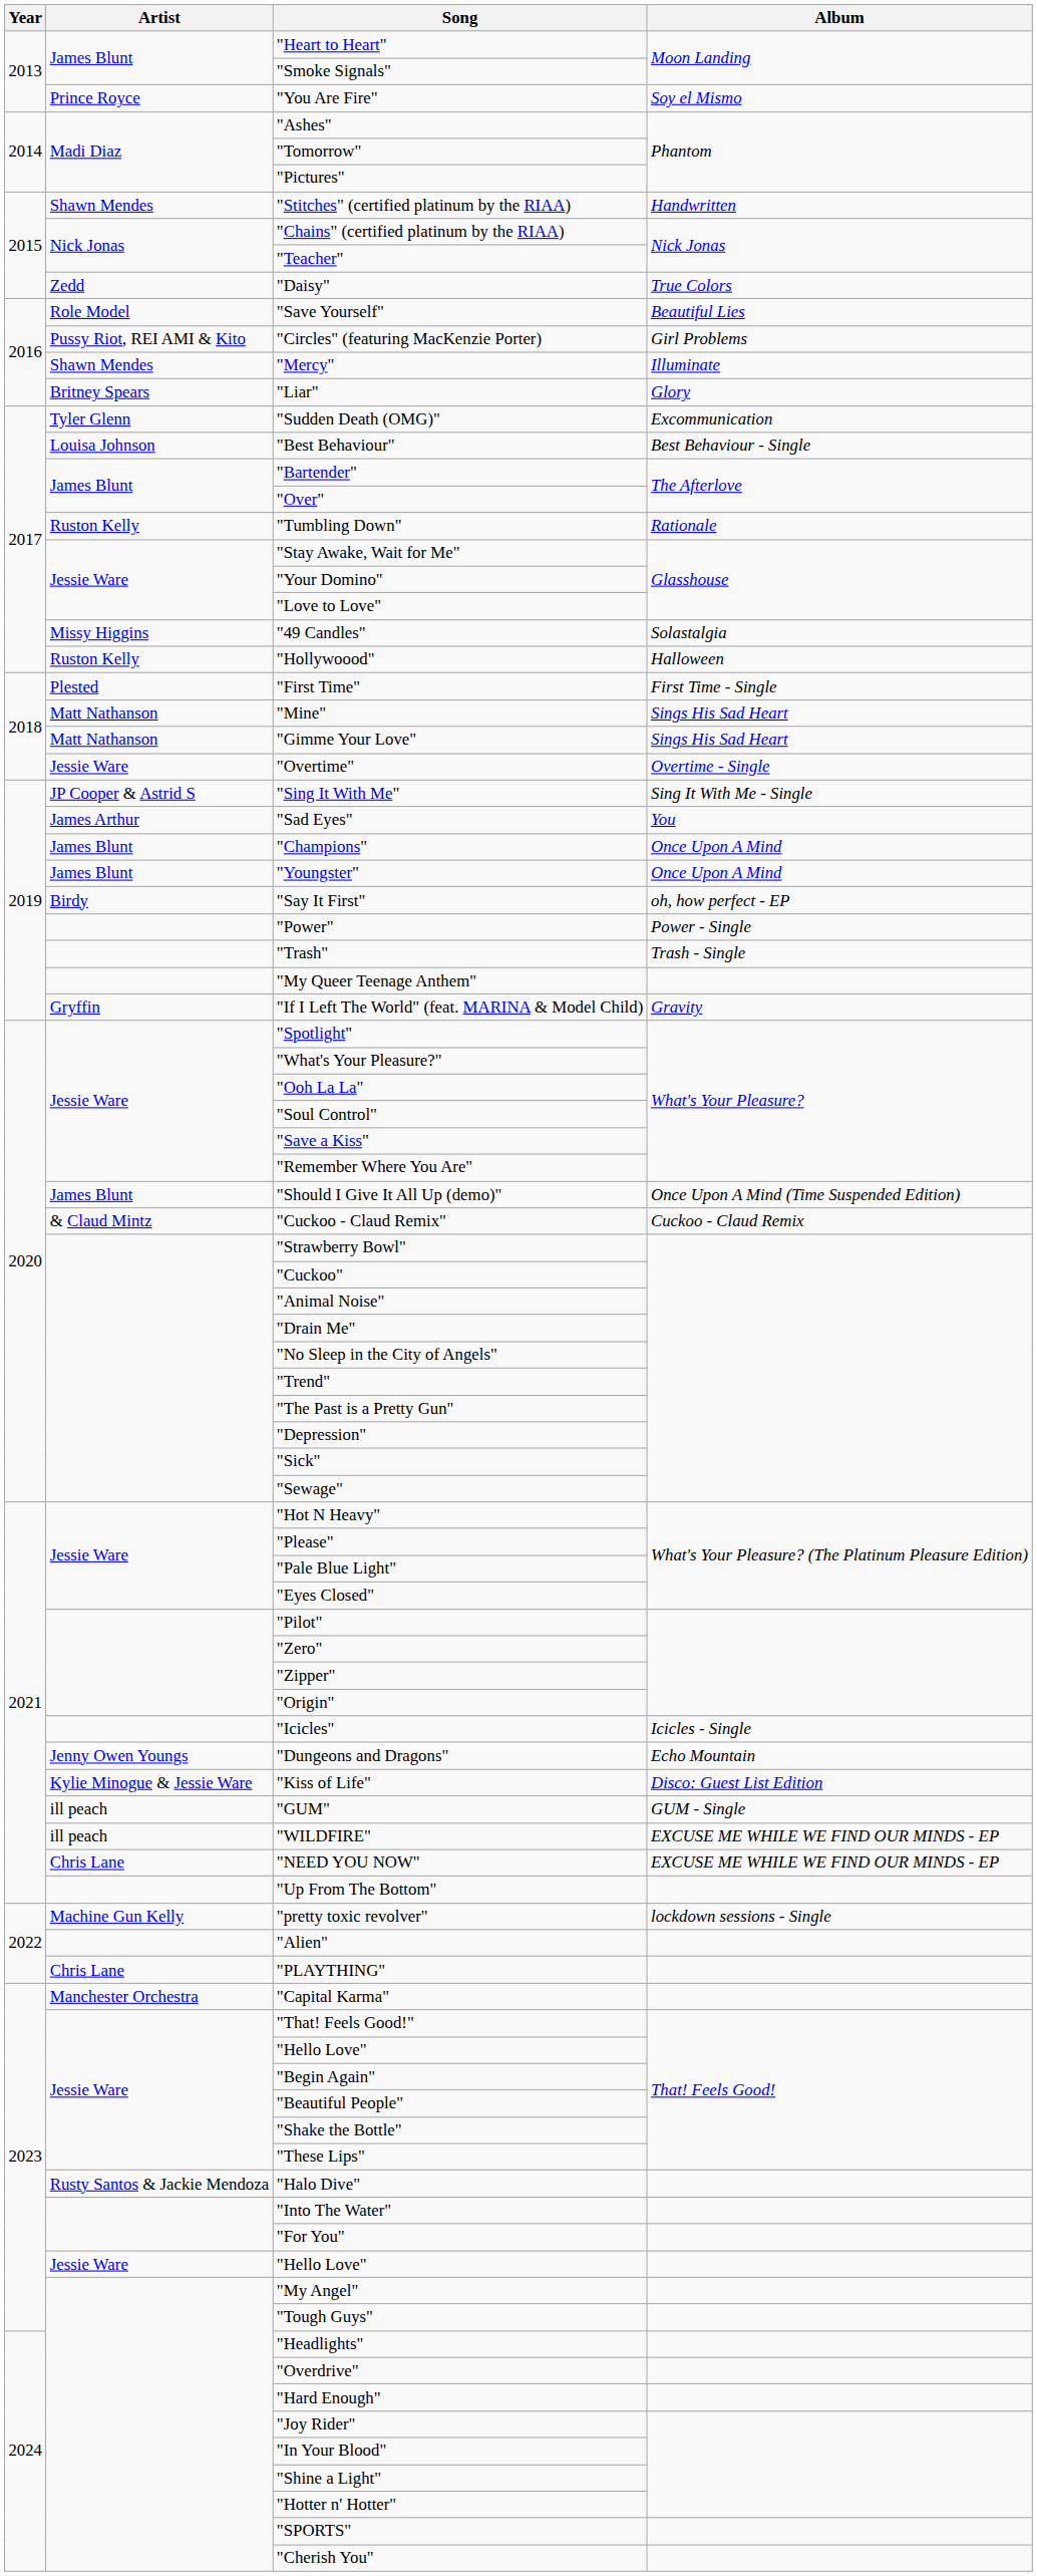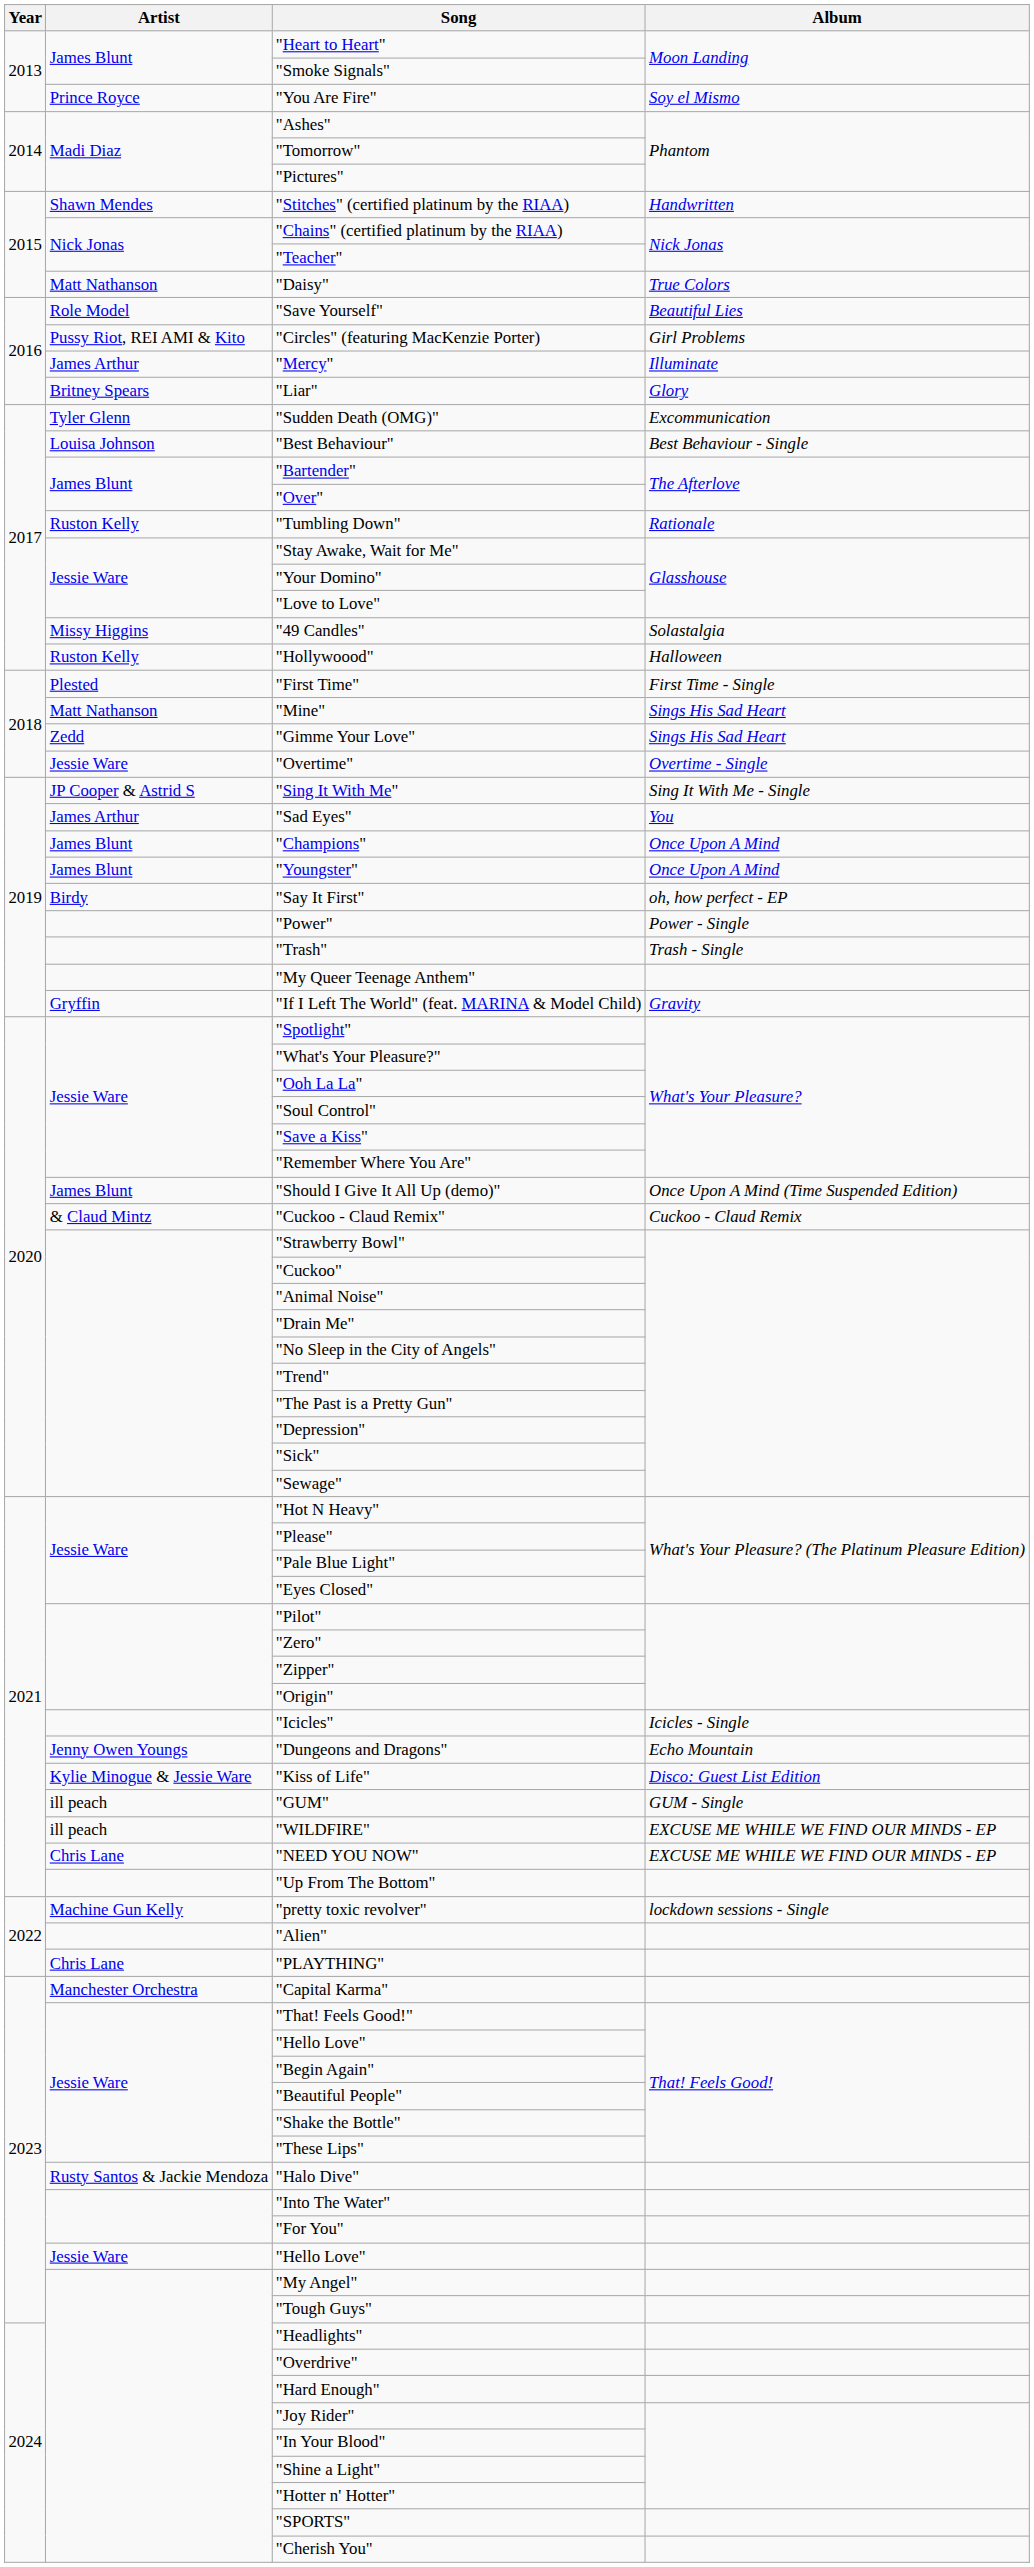 <table class="wikitable">
 <tr>
 <th>Year</th>
 <th>Artist</th>
 <th>Song</th>
 <th>Album</th>
 </tr>
 <tr>
 <td rowspan="3">2013</td>
 <td rowspan="2"><a href='#'>James Blunt</a></td>
 <td>"<a href='#'>Heart to Heart</a>"</td>
 <td rowspan="2"><a href='#'><em>Moon Landing</em></a></td>
 </tr>
 <tr>
 <td>"Smoke Signals"</td>
 </tr>
 <tr>
 <td><a href='#'>Prince Royce</a></td>
 <td>"You Are Fire"</td>
 <td><a href='#'><em>Soy el Mismo</em></a></td>
 </tr>
 <tr>
 <td rowspan="3">2014</td>
 <td rowspan="3"><a href='#'>Madi Diaz</a></td>
 <td>"Ashes"</td>
 <td rowspan="3"><em>Phantom</em></td>
 </tr>
 <tr>
 <td>"Tomorrow"</td>
 </tr>
 <tr>
 <td>"Pictures"</td>
 </tr>
 <tr>
 <td rowspan="4">2015</td>
 <td><a href='#'>Shawn Mendes</a></td>
 <td>"<a href='#'>Stitches</a>" (certified platinum by the <a href='#'>RIAA</a>)</td>
 <td><a href='#'><em>Handwritten</em></a></td>
 </tr>
 <tr>
 <td rowspan="2"><a href='#'>Nick Jonas</a></td>
 <td>"<a href='#'>Chains</a>"  (certified platinum by the <a href='#'>RIAA</a>)</td>
 <td rowspan="2"><a href='#'><em>Nick Jonas</em></a></td>
 </tr>
 <tr>
 <td>"<a href='#'>Teacher</a>"</td>
 </tr>
 <tr>
-<td><a href='#'>Zedd</a></td>
+<td><a href='#'>Matt Nathanson</a></td>
 <td>"Daisy"</td>
 <td><a href='#'><em>True Colors</em></a></td>
 </tr>
 <tr>
 <td rowspan="4">2016</td>
 <td><a href='#'>Role Model</a></td>
 <td>"Save Yourself"</td>
 <td><em><a href='#'>Beautiful Lies</a></em></td>
 </tr>
 <tr>
 <td><a href='#'>Pussy Riot</a>, REI AMI & <a href='#'>Kito</a></td>
 <td>"Circles" (featuring MacKenzie Porter)</td>
 <td><em>Girl Problems</em></td>
 </tr>
 <tr>
-<td><a href='#'>Shawn Mendes</a></td>
+<td><a href='#'>James Arthur</a></td>
 <td>"<a href='#'>Mercy</a>"</td>
 <td><em><a href='#'>Illuminate</a></em></td>
 </tr>
 <tr>
 <td><a href='#'>Britney Spears</a></td>
 <td>"Liar"</td>
 <td><a href='#'><em>Glory</em></a></td>
 </tr>
 <tr>
 <td rowspan="10">2017</td>
 <td><a href='#'>Tyler Glenn</a></td>
 <td>"Sudden Death (OMG)"</td>
 <td><em>Excommunication</em></td>
 </tr>
 <tr>
 <td><a href='#'>Louisa Johnson</a></td>
 <td>"Best Behaviour"</td>
 <td><em>Best Behaviour - Single</em></td>
 </tr>
 <tr>
 <td rowspan="2"><a href='#'>James Blunt</a></td>
 <td>"<a href='#'>Bartender</a>"</td>
 <td rowspan="2"><em><a href='#'>The Afterlove</a></em></td>
 </tr>
 <tr>
 <td>"<a href='#'>Over</a>"</td>
 </tr>
 <tr>
 <td><a href='#'>Ruston Kelly</a></td>
 <td>"Tumbling Down"</td>
 <td><em><a href='#'>Rationale</a></em></td>
 </tr>
 <tr>
 <td rowspan="3"><a href='#'>Jessie Ware</a></td>
 <td>"Stay Awake, Wait for Me"</td>
 <td rowspan="3"><em><a href='#'>Glasshouse</a></em></td>
 </tr>
 <tr>
 <td>"Your Domino"</td>
 </tr>
 <tr>
 <td>"Love to Love"</td>
 </tr>
 <tr>
 <td><a href='#'>Missy Higgins</a></td>
 <td>"49 Candles"</td>
 <td><em>Solastalgia</em></td>
 </tr>
 <tr>
 <td><a href='#'>Ruston Kelly</a></td>
 <td>"Hollywoood"</td>
 <td><em>Halloween</em></td>
 </tr>
 <tr>
 <td rowspan="4">2018</td>
 <td><a href='#'>Plested</a></td>
 <td>"First Time"</td>
 <td><em>First Time - Single</em></td>
 </tr>
 <tr>
 <td><a href='#'>Matt Nathanson</a></td>
 <td>"Mine"</td>
 <td><em><a href='#'>Sings His Sad Heart</a></em></td>
 </tr>
 <tr>
-<td><a href='#'>Matt Nathanson</a></td>
+<td><a href='#'>Zedd</a></td>
 <td>"Gimme Your Love"</td>
 <td><em><a href='#'>Sings His Sad Heart</a></em></td>
 </tr>
 <tr>
 <td><a href='#'>Jessie Ware</a></td>
 <td>"Overtime"</td>
 <td><em><a href='#'>Overtime - Single</a></em></td>
 </tr>
 <tr>
 <td rowspan="9">2019</td>
 <td><a href='#'>JP Cooper</a> & <a href='#'>Astrid S</a></td>
 <td>"<a href='#'>Sing It With Me</a>"</td>
 <td><em>Sing It With Me - Single</em></td>
 </tr>
 <tr>
 <td><a href='#'>James Arthur</a></td>
 <td>"Sad Eyes"</td>
 <td><em><a href='#'>You</a></em></td>
 </tr>
 <tr>
 <td><a href='#'>James Blunt</a></td>
 <td>"<a href='#'>Champions</a>"</td>
 <td><em><a href='#'>Once Upon A Mind</a></em></td>
 </tr>
 <tr>
 <td><a href='#'>James Blunt</a></td>
 <td>"<a href='#'>Youngster</a>"</td>
 <td><em><a href='#'>Once Upon A Mind</a></em></td>
 </tr>
 <tr>
 <td><a href='#'>Birdy</a></td>
 <td>"Say It First"</td>
 <td><em>oh, how perfect - EP</em></td>
 </tr>
 <tr>
 <td></td>
 <td>"Power"</td>
 <td><em>Power - Single</em></td>
 </tr>
 <tr>
 <td></td>
 <td>"Trash"</td>
 <td><em>Trash - Single</em></td>
 </tr>
 <tr>
 <td></td>
 <td>"My Queer Teenage Anthem"</td>
 <td><em></em></td>
 </tr>
 <tr>
 <td><a href='#'>Gryffin</a></td>
 <td>"If I Left The World" (feat. <a href='#'>MARINA</a> & Model Child)</td>
 <td><em><a href='#'>Gravity</a></em></td>
 </tr>
 <tr>
 <td rowspan="18">2020</td>
 <td rowspan="6"><a href='#'>Jessie Ware</a></td>
 <td>"<a href='#'>Spotlight</a>"</td>
 <td rowspan="6"><em><a href='#'>What's Your Pleasure?</a></em></td>
 </tr>
 <tr>
 <td>"What's Your Pleasure?"</td>
 </tr>
 <tr>
 <td>"<a href='#'>Ooh La La</a>"</td>
 </tr>
 <tr>
 <td>"Soul Control"</td>
 </tr>
 <tr>
 <td>"<a href='#'>Save a Kiss</a>"</td>
 </tr>
 <tr>
 <td>"Remember Where You Are"</td>
 </tr>
 <tr>
 <td><a href='#'>James Blunt</a></td>
 <td>"Should I Give It All Up (demo)"</td>
 <td><em>Once Upon A Mind (Time Suspended Edition)</em></td>
 </tr>
 <tr>
 <td> & <a href='#'>Claud Mintz</a></td>
 <td>"Cuckoo - Claud Remix"</td>
 <td><em>Cuckoo - Claud Remix</em></td>
 </tr>
 <tr>
 <td rowspan="10"></td>
 <td>"Strawberry Bowl"</td>
 <td rowspan="10"><em></em></td>
 </tr>
 <tr>
 <td>"Cuckoo"</td>
 </tr>
 <tr>
 <td>"Animal Noise"</td>
 </tr>
 <tr>
 <td>"Drain Me"</td>
 </tr>
 <tr>
 <td>"No Sleep in the City of Angels"</td>
 </tr>
 <tr>
 <td>"Trend"</td>
 </tr>
 <tr>
 <td>"The Past is a Pretty Gun"</td>
 </tr>
 <tr>
 <td>"Depression"</td>
 </tr>
 <tr>
 <td>"Sick"</td>
 </tr>
 <tr>
 <td>"Sewage"</td>
 </tr>
 <tr>
 <td rowspan="15">2021</td>
 <td rowspan="4"><a href='#'>Jessie Ware</a></td>
 <td>"Hot N Heavy"</td>
 <td rowspan="4"><em>What's Your Pleasure? (The Platinum Pleasure Edition)</em></td>
 </tr>
 <tr>
 <td>"Please"</td>
 </tr>
 <tr>
 <td>"Pale Blue Light"</td>
 </tr>
 <tr>
 <td>"Eyes Closed"</td>
 </tr>
 <tr>
 <td rowspan="4"></td>
 <td>"Pilot"</td>
 <td rowspan="4"><em></em></td>
 </tr>
 <tr>
 <td>"Zero"</td>
 </tr>
 <tr>
 <td>"Zipper"</td>
 </tr>
 <tr>
 <td>"Origin"</td>
 </tr>
 <tr>
 <td></td>
 <td>"Icicles"</td>
 <td><em>Icicles - Single</em></td>
 </tr>
 <tr>
 <td><a href='#'>Jenny Owen Youngs</a></td>
 <td>"Dungeons and Dragons"</td>
 <td><em>Echo Mountain</em></td>
 </tr>
 <tr>
 <td><a href='#'>Kylie Minogue</a> & <a href='#'>Jessie Ware</a></td>
 <td>"Kiss of Life"</td>
 <td><em><a href='#'>Disco: Guest List Edition</a></em></td>
 </tr>
 <tr>
 <td>ill peach</td>
 <td>"GUM"</td>
 <td><em>GUM - Single</em></td>
 </tr>
 <tr>
 <td>ill peach</td>
 <td>"WILDFIRE"</td>
 <td><em>EXCUSE ME WHILE WE FIND OUR MINDS - EP</em></td>
 </tr>
 <tr>
 <td><a href='#'>Chris Lane</a></td>
 <td>"NEED YOU NOW"</td>
 <td><em>EXCUSE ME WHILE WE FIND OUR MINDS - EP</em></td>
 </tr>
 <tr>
 <td></td>
 <td>"Up From The Bottom"</td>
 <td><em></em></td>
 </tr>
 <tr>
 <td rowspan="3">2022</td>
 <td><a href='#'>Machine Gun Kelly</a></td>
 <td>"pretty toxic revolver"</td>
 <td><em>lockdown sessions - Single</em></td>
 </tr>
 <tr>
 <td></td>
 <td>"Alien"</td>
 <td><em></em></td>
 </tr>
 <tr>
 <td><a href='#'>Chris Lane</a></td>
 <td>"PLAYTHING"</td>
 <td><em></em></td>
 </tr>
 <tr>
 <td rowspan="13">2023</td>
 <td><a href='#'>Manchester Orchestra</a></td>
 <td>"Capital Karma"</td>
 <td><em></em></td>
 </tr>
 <tr>
 <td rowspan="6"><a href='#'>Jessie Ware</a></td>
 <td>"That! Feels Good!"</td>
 <td rowspan="6"><em><a href='#'>That! Feels Good!</a></em></td>
 </tr>
 <tr>
 <td>"Hello Love"</td>
 </tr>
 <tr>
 <td>"Begin Again"</td>
 </tr>
 <tr>
 <td>"Beautiful People"</td>
 </tr>
 <tr>
 <td>"Shake the Bottle"</td>
 </tr>
 <tr>
 <td>"These Lips"</td>
 </tr>
 <tr>
 <td><a href='#'>Rusty Santos</a> & Jackie Mendoza</td>
 <td>"Halo Dive"</td>
 <td><em></em></td>
 </tr>
 <tr>
 <td rowspan="2"></td>
 <td>"Into The Water"</td>
 <td><em></em></td>
 </tr>
 <tr>
 <td>"For You"</td>
 <td><em></em></td>
 </tr>
 <tr>
 <td><a href='#'>Jessie Ware</a></td>
 <td>"Hello Love"</td>
 <td><em></em></td>
 </tr>
 <tr>
 <td rowspan="11"></td>
 <td>"My Angel"</td>
 <td><em></em></td>
 </tr>
 <tr>
 <td>"Tough Guys"</td>
 <td><em></em></td>
 </tr>
 <tr>
 <td rowspan="9">2024</td>
 <td>"Headlights"</td>
 <td><em></em></td>
 </tr>
 <tr>
 <td>"Overdrive"</td>
 <td><em></em></td>
 </tr>
 <tr>
 <td>"Hard Enough"</td>
 <td><em></em></td>
 </tr>
 <tr>
 <td>"Joy Rider"</td>
 <td rowspan="4"><em></em></td>
 </tr>
 <tr>
 <td>"In Your Blood"</td>
 </tr>
 <tr>
 <td>"Shine a Light"</td>
 </tr>
 <tr>
 <td>"Hotter n' Hotter"</td>
 </tr>
 <tr>
 <td>"SPORTS"</td>
 <td><em></em></td>
 </tr>
 <tr>
 <td>"Cherish You"</td>
 <td><em></em></td>
 </tr>
 </table>
